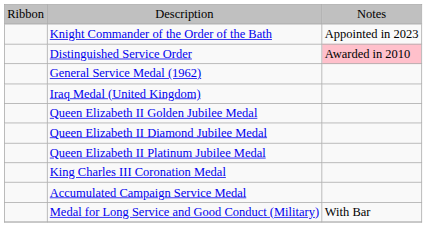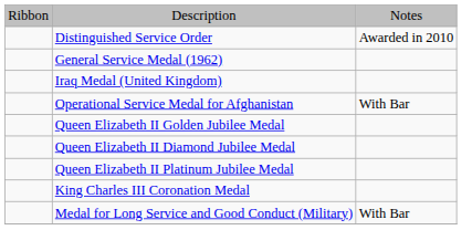 <table class="wikitable">
 <tr style="background:silver;" align="center">
 <td>Ribbon</td>
 <td>Description</td>
 <td>Notes</td>
 </tr>
 <tr>
 <td></td>
-<td><a href='#'>Knight Commander of the Order of the Bath</a></td>
-<td>Appointed in 2023</td>
-</tr>
-<tr>
-<td></td>
 <td><a href='#'>Distinguished Service Order</a></td>
-<td style="background: pink;">Awarded in 2010</td>
+<td>Awarded in 2010</td>
 </tr>
 <tr>
 <td></td>
 <td><a href='#'>General Service Medal (1962)</a></td>
 <td></td>
 </tr>
 <tr>
 <td></td>
 <td><a href='#'>Iraq Medal (United Kingdom)</a></td>
 <td></td>
+</tr>
+<tr>
+<td></td>
+<td><a href='#'>Operational Service Medal for Afghanistan</a></td>
+<td>With Bar</td>
 </tr>
 <tr>
 <td></td>
 <td><a href='#'>Queen Elizabeth II Golden Jubilee Medal</a></td>
 <td></td>
 </tr>
 <tr>
 <td></td>
 <td><a href='#'>Queen Elizabeth II Diamond Jubilee Medal</a></td>
 <td></td>
 </tr>
 <tr>
 <td></td>
 <td><a href='#'>Queen Elizabeth II Platinum Jubilee Medal</a></td>
 <td></td>
 </tr>
 <tr>
 <td></td>
 <td><a href='#'>King Charles III Coronation Medal</a></td>
 <td></td>
 </tr>
 <tr>
 <td></td>
-<td><a href='#'>Accumulated Campaign Service Medal</a></td>
-<td></td>
-</tr>
-<tr>
-<td></td>
 <td><a href='#'>Medal for Long Service and Good Conduct (Military)</a></td>
 <td>With Bar</td>
 </tr>
 <tr>
 </tr>
 </table>
